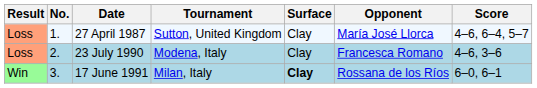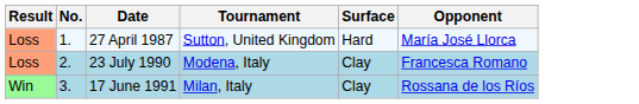 <table class="wikitable" style="font-size:97%">
 <tr>
 <th>Result</th>
 <th>No.</th>
 <th>Date</th>
 <th>Tournament</th>
 <th>Surface</th>
 <th>Opponent</th>
-<th>Score</th>
 </tr>
 <tr bgcolor="#f0f8ff">
 <td style="background:#ffa07a;">Loss</td>
 <td>1.</td>
 <td>27 April 1987</td>
 <td><a href='#'>Sutton</a>, United Kingdom</td>
-<td>Clay</td>
+<td>Hard</td>
 <td> <a href='#'>María José Llorca</a></td>
-<td>4–6, 6–4, 5–7</td>
 </tr>
 <tr bgcolor="lightblue">
 <td style="background:#ffa07a;">Loss</td>
 <td>2.</td>
 <td>23 July 1990</td>
 <td><a href='#'>Modena</a>, Italy</td>
 <td>Clay</td>
 <td> <a href='#'>Francesca Romano</a></td>
-<td>4–6, 3–6</td>
 </tr>
 <tr bgcolor=lightblue>
 <td style="background:#98fb98;">Win</td>
 <td>3.</td>
 <td>17 June 1991</td>
 <td><a href='#'>Milan</a>, Italy</td>
-<td><strong>Clay</strong></td>
+<td>Clay</td>
 <td> <a href='#'>Rossana de los Ríos</a></td>
-<td>6–0, 6–1</td>
 </tr>
 </table>
